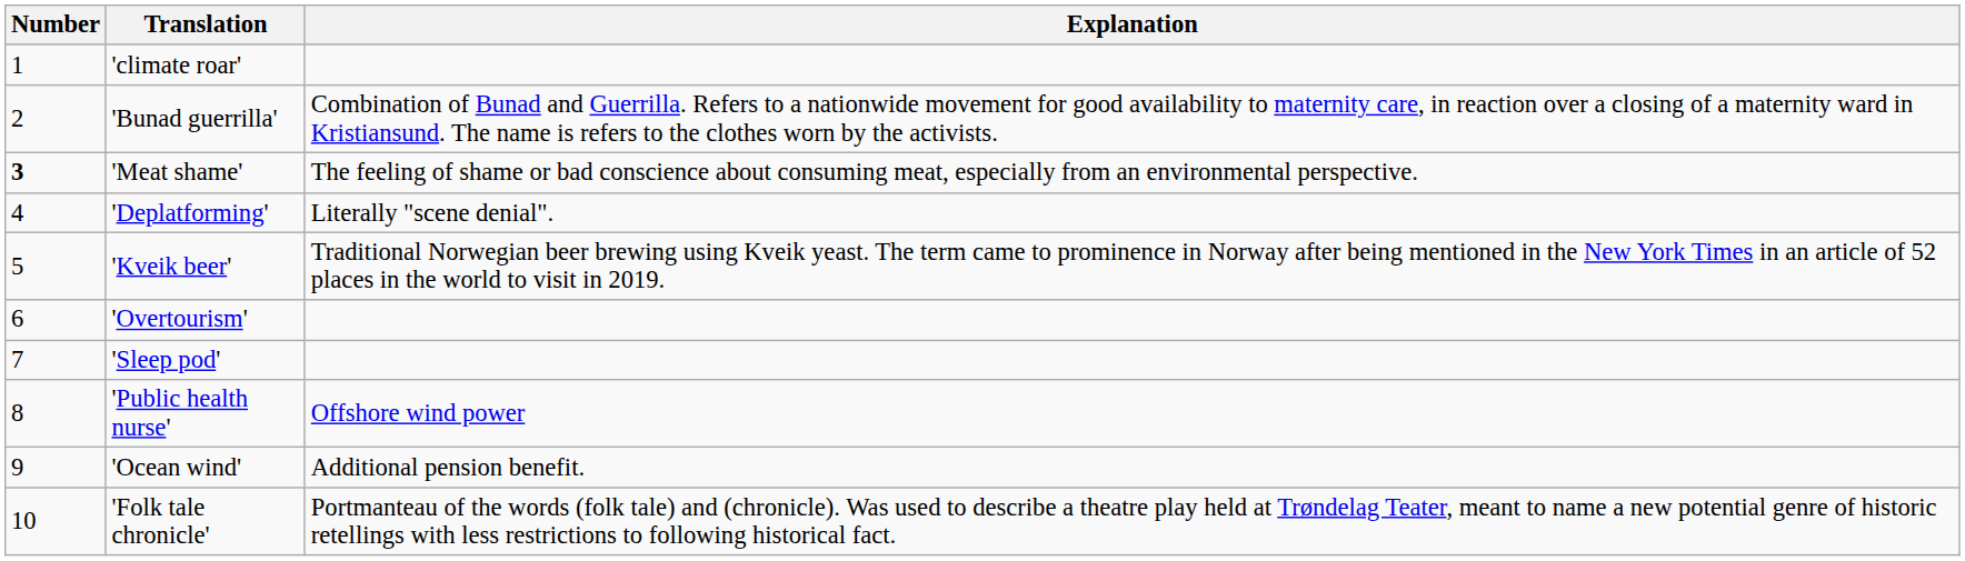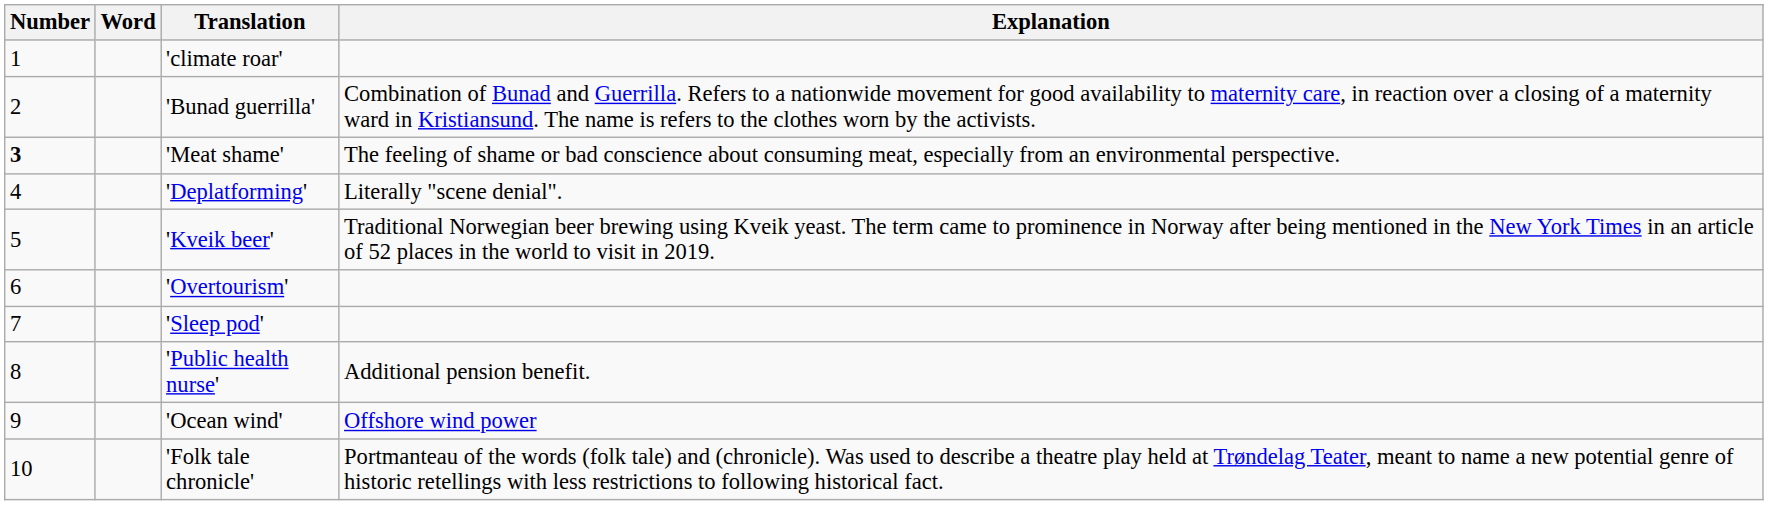 <table class="wikitable">
 <tr>
 <th>Number</th>
+<th>Word</th>
 <th>Translation</th>
 <th>Explanation</th>
 </tr>
 <tr>
 <td>1</td>
+<td></td>
 <td>'climate roar'</td>
 <td></td>
 </tr>
 <tr>
 <td>2</td>
+<td></td>
 <td>'Bunad guerrilla'</td>
 <td>Combination of <a href='#'>Bunad</a> and <a href='#'>Guerrilla</a>. Refers to a nationwide movement for good availability to <a href='#'>maternity care</a>, in reaction over a closing of a maternity ward in <a href='#'>Kristiansund</a>. The name is refers to the clothes worn by the activists.</td>
 </tr>
 <tr>
 <td><strong>3</strong></td>
+<td></td>
 <td>'Meat shame'</td>
 <td>The feeling of shame or bad conscience about consuming meat, especially from an environmental perspective.</td>
 </tr>
 <tr>
 <td>4</td>
+<td></td>
 <td>'<a href='#'>Deplatforming</a>'</td>
 <td>Literally "scene denial".</td>
 </tr>
 <tr>
 <td>5</td>
+<td></td>
 <td>'<a href='#'>Kveik beer</a>'</td>
 <td>Traditional Norwegian beer brewing using Kveik yeast. The term came to prominence in Norway after being mentioned in the <a href='#'>New York Times</a> in an article of 52 places in the world to visit in 2019.</td>
 </tr>
 <tr>
 <td>6</td>
+<td></td>
 <td>'<a href='#'>Overtourism</a>'</td>
 <td></td>
 </tr>
 <tr>
 <td>7</td>
+<td></td>
 <td>'<a href='#'>Sleep pod</a>'</td>
 <td></td>
 </tr>
 <tr>
 <td>8</td>
+<td></td>
 <td>'<a href='#'>Public health nurse</a>'</td>
+<td>Additional pension benefit.</td>
+</tr>
+<tr>
+<td>9</td>
+<td></td>
+<td>'Ocean wind'</td>
 <td><a href='#'>Offshore wind power</a></td>
 </tr>
 <tr>
-<td>9</td>
-<td>'Ocean wind'</td>
-<td>Additional pension benefit.</td>
-</tr>
-<tr>
 <td>10</td>
+<td></td>
 <td>'Folk tale chronicle'</td>
 <td>Portmanteau of the words  (folk tale) and  (chronicle). Was used to describe a theatre play held at <a href='#'>Trøndelag Teater</a>, meant to name a new potential genre of historic retellings with less restrictions to following historical fact.</td>
 </tr>
 </table>
